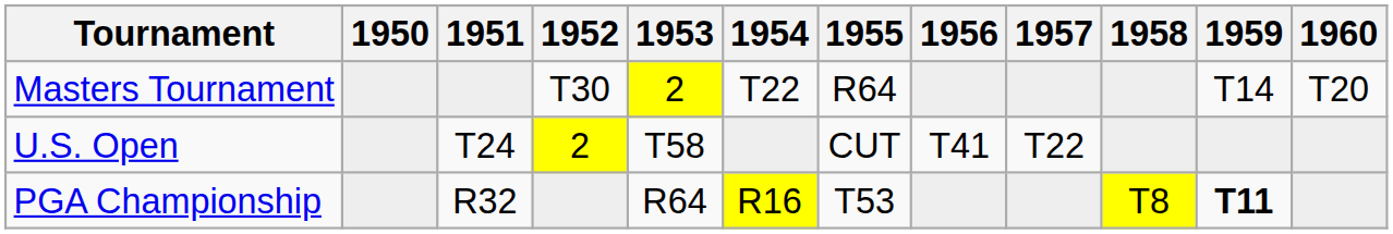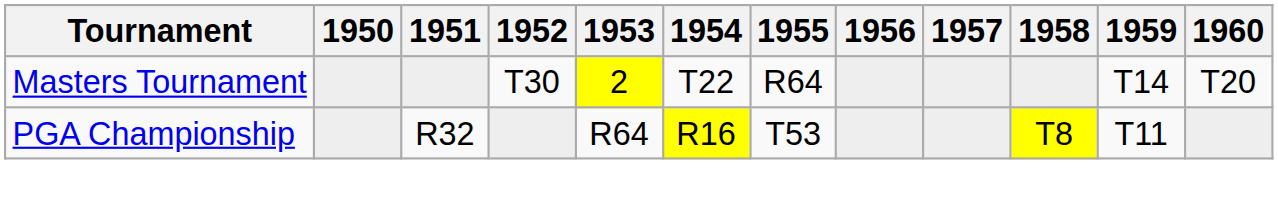 <table class="wikitable" style="font-size:95%;text-align:center;">
 <tr>
 <th>Tournament</th>
 <th>1950</th>
 <th>1951</th>
 <th>1952</th>
 <th>1953</th>
 <th>1954</th>
 <th>1955</th>
 <th>1956</th>
 <th>1957</th>
 <th>1958</th>
 <th>1959</th>
 <th>1960</th>
 </tr>
 <tr>
 <td align=left><a href='#'>Masters Tournament</a></td>
 <td style="background:#eeeeee;"></td>
 <td style="background:#eeeeee;"></td>
 <td>T30</td>
 <td style="background:yellow;">2</td>
 <td>T22</td>
 <td>R64</td>
 <td style="background:#eeeeee;"></td>
 <td style="background:#eeeeee;"></td>
 <td style="background:#eeeeee;"></td>
 <td>T14</td>
 <td>T20</td>
 </tr>
 <tr>
-<td align=left><a href='#'>U.S. Open</a></td>
-<td style="background:#eeeeee;"></td>
-<td>T24</td>
-<td style="background:yellow;">2</td>
-<td>T58</td>
-<td style="background:#eeeeee;"></td>
-<td>CUT</td>
-<td>T41</td>
-<td>T22</td>
-<td style="background:#eeeeee;"></td>
-<td style="background:#eeeeee;"></td>
-<td style="background:#eeeeee;"></td>
-</tr>
-<tr>
 <td align=left><a href='#'>PGA Championship</a></td>
 <td style="background:#eeeeee;"></td>
 <td>R32</td>
 <td style="background:#eeeeee;"></td>
 <td>R64</td>
 <td style="background:yellow;">R16</td>
 <td>T53</td>
 <td style="background:#eeeeee;"></td>
 <td style="background:#eeeeee;"></td>
 <td style="background:yellow;">T8</td>
-<td><strong>T11</strong></td>
+<td>T11</td>
 <td style="background:#eeeeee;"></td>
 </tr>
 </table>
